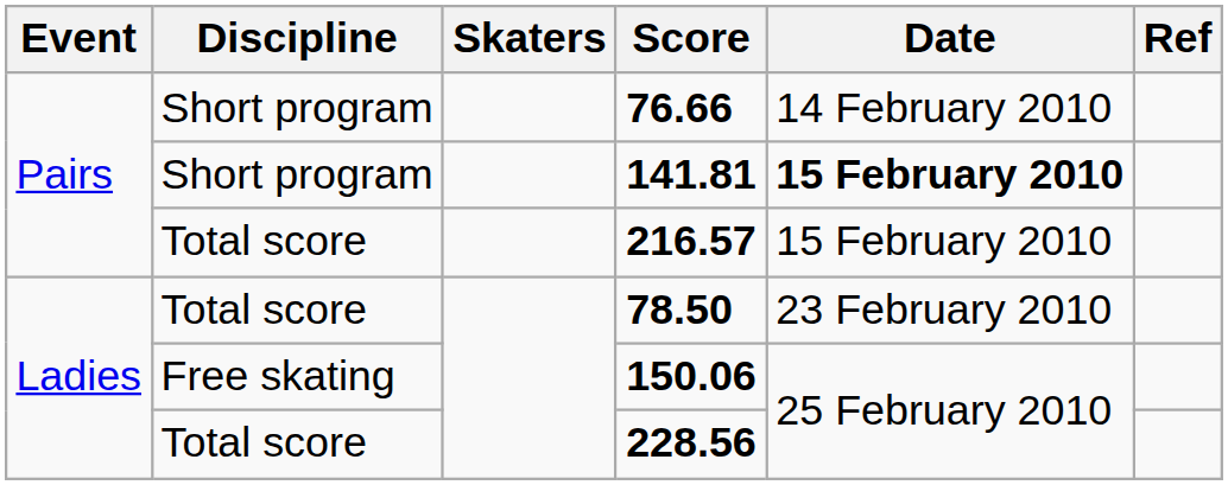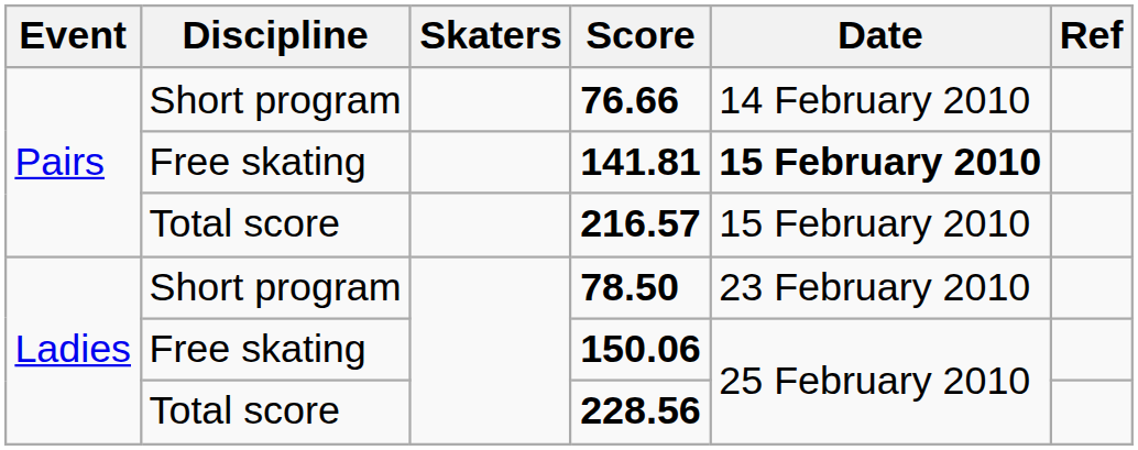 <table class="wikitable sortable">
 <tr>
 <th>Event</th>
 <th>Discipline</th>
 <th>Skaters</th>
 <th>Score</th>
 <th>Date</th>
 <th>Ref</th>
 </tr>
 <tr>
 <td rowspan=3><a href='#'>Pairs</a></td>
 <td>Short program</td>
 <td></td>
 <td><strong>76.66</strong></td>
 <td>14 February 2010</td>
 <td></td>
 </tr>
 <tr>
-<td>Short program</td>
+<td>Free skating</td>
 <td></td>
 <td><strong>141.81</strong></td>
 <td><strong>15 February 2010</strong></td>
 <td></td>
 </tr>
 <tr>
 <td>Total score</td>
 <td></td>
 <td><strong>216.57</strong></td>
 <td>15 February 2010</td>
 <td></td>
 </tr>
 <tr>
 <td rowspan=3><a href='#'>Ladies</a></td>
-<td>Total score</td>
+<td>Short program</td>
 <td rowspan="3"></td>
 <td><strong>78.50</strong></td>
 <td>23 February 2010</td>
 <td></td>
 </tr>
 <tr>
 <td>Free skating</td>
 <td><strong>150.06</strong></td>
 <td rowspan="2">25 February 2010</td>
 <td></td>
 </tr>
 <tr>
 <td>Total score</td>
 <td><strong>228.56</strong></td>
 <td></td>
 </tr>
 </table>
